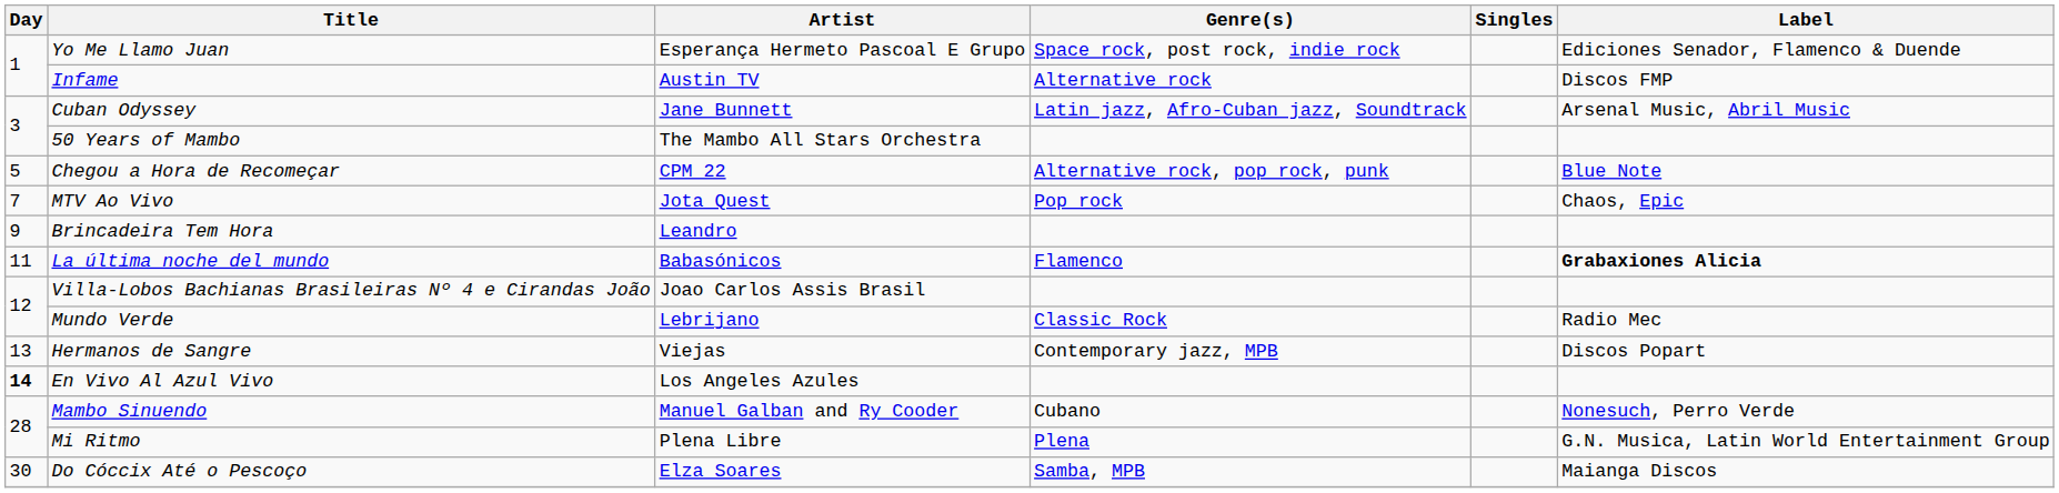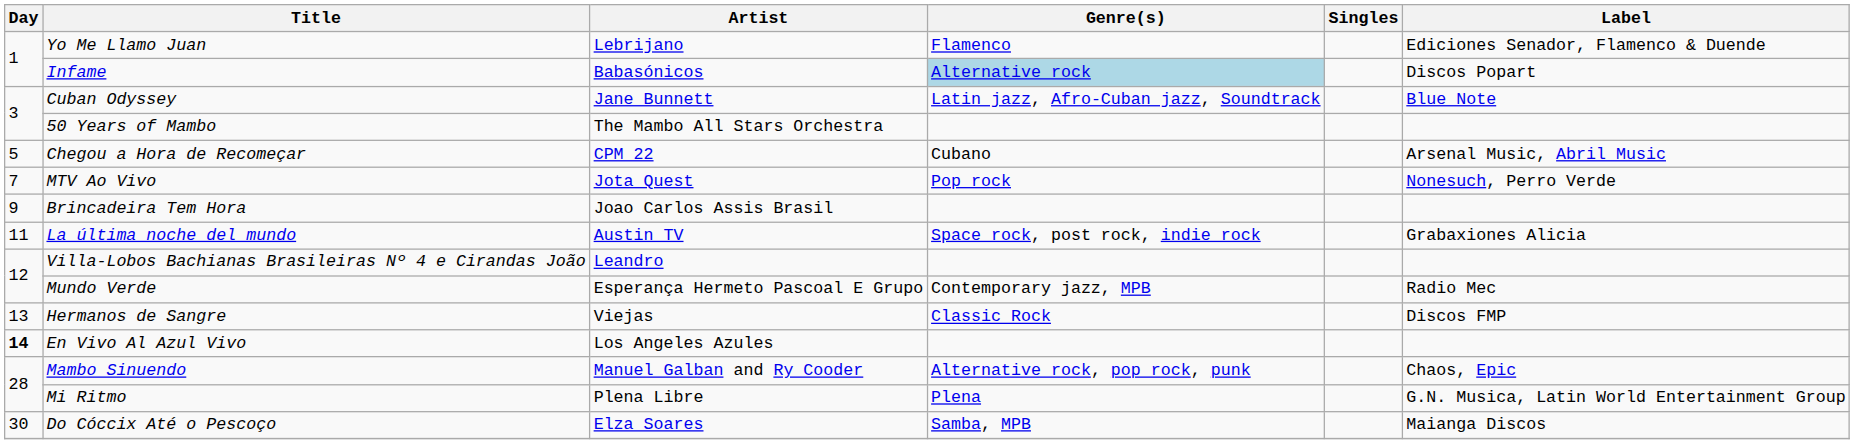 <table class="wikitable sortable" style="text-align: left;">
 <tr>
 <th>Day</th>
 <th>Title</th>
 <th>Artist</th>
 <th>Genre(s)</th>
 <th>Singles</th>
 <th>Label</th>
 </tr>
 <tr>
 <td rowspan="2">1</td>
 <td><em>Yo Me Llamo Juan</em></td>
-<td>Esperança Hermeto Pascoal E Grupo</td>
-<td><a href='#'>Space rock</a>, post rock, <a href='#'>indie rock</a></td>
+<td><a href='#'>Lebrijano</a></td>
+<td><a href='#'>Flamenco</a></td>
 <td></td>
 <td>Ediciones Senador, Flamenco & Duende</td>
 </tr>
 <tr>
 <td><em><a href='#'>Infame</a></em></td>
-<td><a href='#'>Austin TV</a></td>
-<td><a href='#'>Alternative rock</a></td>
+<td><a href='#'>Babasónicos</a></td>
+<td style="background: lightblue;"><a href='#'>Alternative rock</a></td>
 <td></td>
-<td>Discos FMP</td>
+<td>Discos Popart</td>
 </tr>
 <tr>
 <td rowspan="2">3</td>
 <td><em>Cuban Odyssey</em></td>
 <td><a href='#'>Jane Bunnett</a></td>
 <td><a href='#'>Latin jazz</a>, <a href='#'>Afro-Cuban jazz</a>, <a href='#'>Soundtrack</a></td>
 <td></td>
-<td>Arsenal Music, <a href='#'>Abril Music</a></td>
+<td><a href='#'>Blue Note</a></td>
 </tr>
 <tr>
 <td><em>50 Years of Mambo</em></td>
 <td>The Mambo All Stars Orchestra</td>
 <td></td>
 <td></td>
 <td></td>
 </tr>
 <tr>
 <td>5</td>
 <td><em>Chegou a Hora de Recomeçar</em></td>
 <td><a href='#'>CPM 22</a></td>
-<td><a href='#'>Alternative rock</a>, <a href='#'>pop rock</a>, <a href='#'>punk</a></td>
+<td>Cubano</td>
 <td></td>
-<td><a href='#'>Blue Note</a></td>
+<td>Arsenal Music, <a href='#'>Abril Music</a></td>
 </tr>
 <tr>
 <td>7</td>
 <td><em>MTV Ao Vivo</em></td>
 <td><a href='#'>Jota Quest</a></td>
 <td><a href='#'>Pop rock</a></td>
 <td></td>
-<td>Chaos, <a href='#'>Epic</a></td>
+<td><a href='#'>Nonesuch</a>, Perro Verde</td>
 </tr>
 <tr>
 <td>9</td>
 <td><em>Brincadeira Tem Hora</em></td>
-<td><a href='#'>Leandro</a></td>
+<td>Joao Carlos Assis Brasil</td>
 <td></td>
 <td></td>
 <td></td>
 </tr>
 <tr>
 <td>11</td>
 <td><em><a href='#'>La última noche del mundo</a></em></td>
-<td><a href='#'>Babasónicos</a></td>
-<td><a href='#'>Flamenco</a></td>
+<td><a href='#'>Austin TV</a></td>
+<td><a href='#'>Space rock</a>, post rock, <a href='#'>indie rock</a></td>
 <td></td>
-<td><strong>Grabaxiones Alicia</strong></td>
+<td>Grabaxiones Alicia</td>
 </tr>
 <tr>
 <td rowspan="2">12</td>
 <td><em>Villa-Lobos Bachianas Brasileiras Nº 4 e Cirandas João</em></td>
-<td>Joao Carlos Assis Brasil</td>
+<td><a href='#'>Leandro</a></td>
 <td></td>
 <td></td>
 <td></td>
 </tr>
 <tr>
 <td><em>Mundo Verde</em></td>
-<td><a href='#'>Lebrijano</a></td>
-<td><a href='#'>Classic Rock</a></td>
+<td>Esperança Hermeto Pascoal E Grupo</td>
+<td>Contemporary jazz, <a href='#'>MPB</a></td>
 <td></td>
 <td>Radio Mec</td>
 </tr>
 <tr>
 <td>13</td>
 <td><em>Hermanos de Sangre</em></td>
 <td>Viejas</td>
-<td>Contemporary jazz, <a href='#'>MPB</a></td>
+<td><a href='#'>Classic Rock</a></td>
 <td></td>
-<td>Discos Popart</td>
+<td>Discos FMP</td>
 </tr>
 <tr>
 <td><strong>14</strong></td>
 <td><em>En Vivo Al Azul Vivo</em></td>
 <td>Los Angeles Azules</td>
 <td></td>
 <td></td>
 <td></td>
 </tr>
 <tr>
 <td rowspan="2">28</td>
 <td><em><a href='#'>Mambo Sinuendo</a></em></td>
 <td><a href='#'>Manuel Galban</a> and <a href='#'>Ry Cooder</a></td>
-<td>Cubano</td>
+<td><a href='#'>Alternative rock</a>, <a href='#'>pop rock</a>, <a href='#'>punk</a></td>
 <td></td>
-<td><a href='#'>Nonesuch</a>, Perro Verde</td>
+<td>Chaos, <a href='#'>Epic</a></td>
 </tr>
 <tr>
 <td><em>Mi Ritmo</em></td>
 <td>Plena Libre</td>
 <td><a href='#'>Plena</a></td>
 <td></td>
 <td>G.N. Musica, Latin World Entertainment Group</td>
 </tr>
 <tr>
 <td>30</td>
 <td><em>Do Cóccix Até o Pescoço</em></td>
 <td><a href='#'>Elza Soares</a></td>
 <td><a href='#'>Samba</a>, <a href='#'>MPB</a></td>
 <td></td>
 <td>Maianga Discos</td>
 </tr>
 <tr>
 </tr>
 </table>
